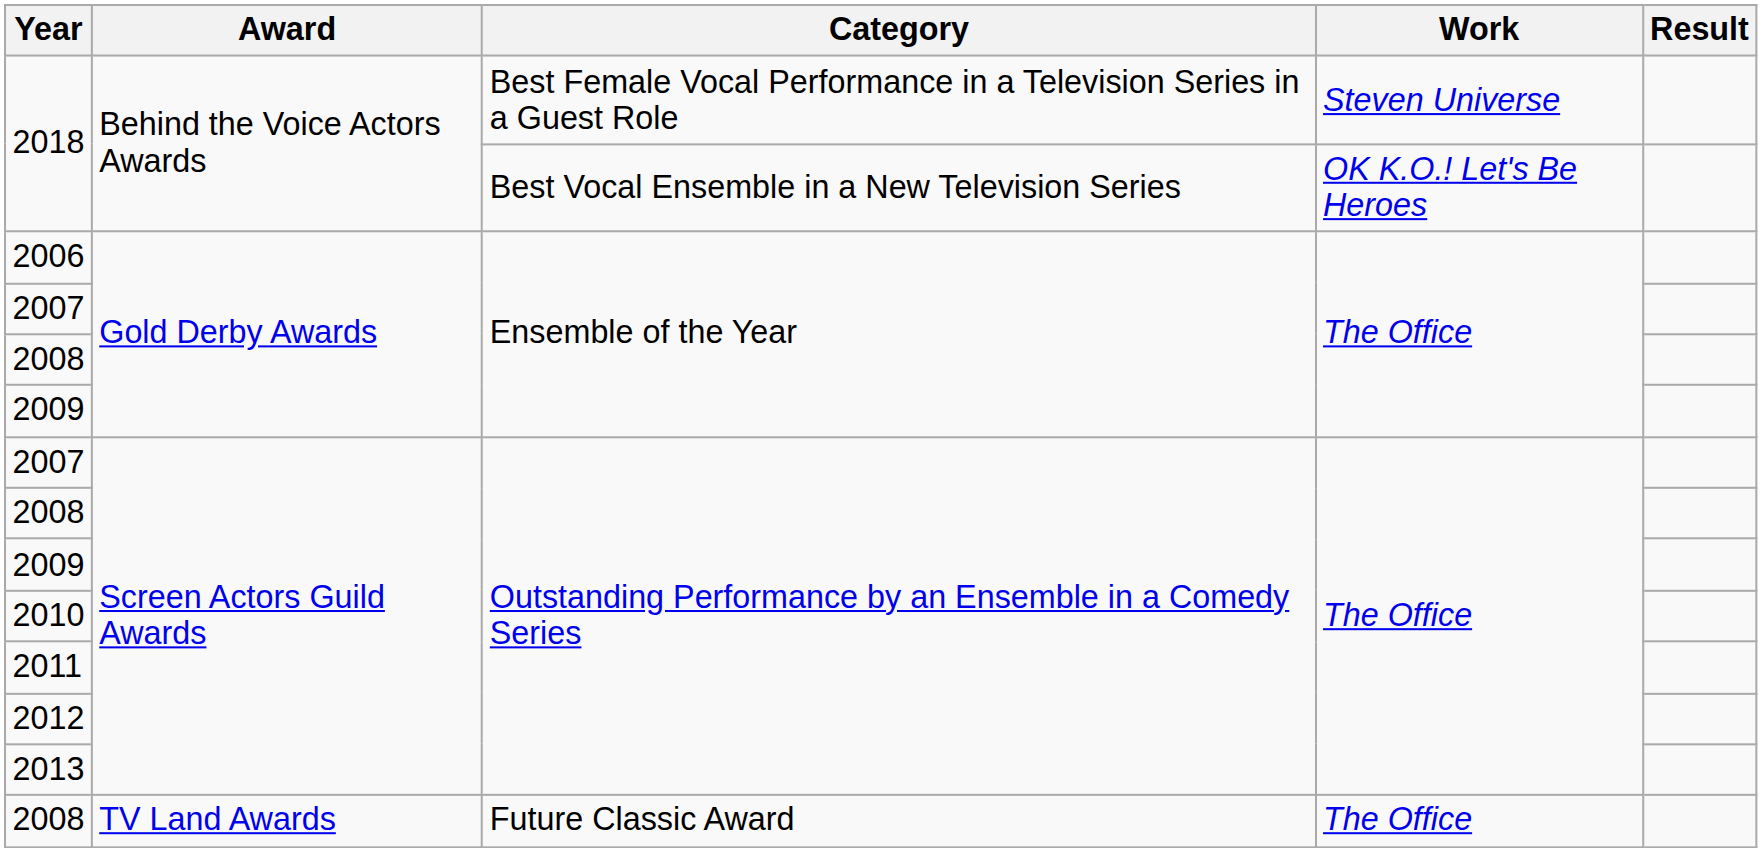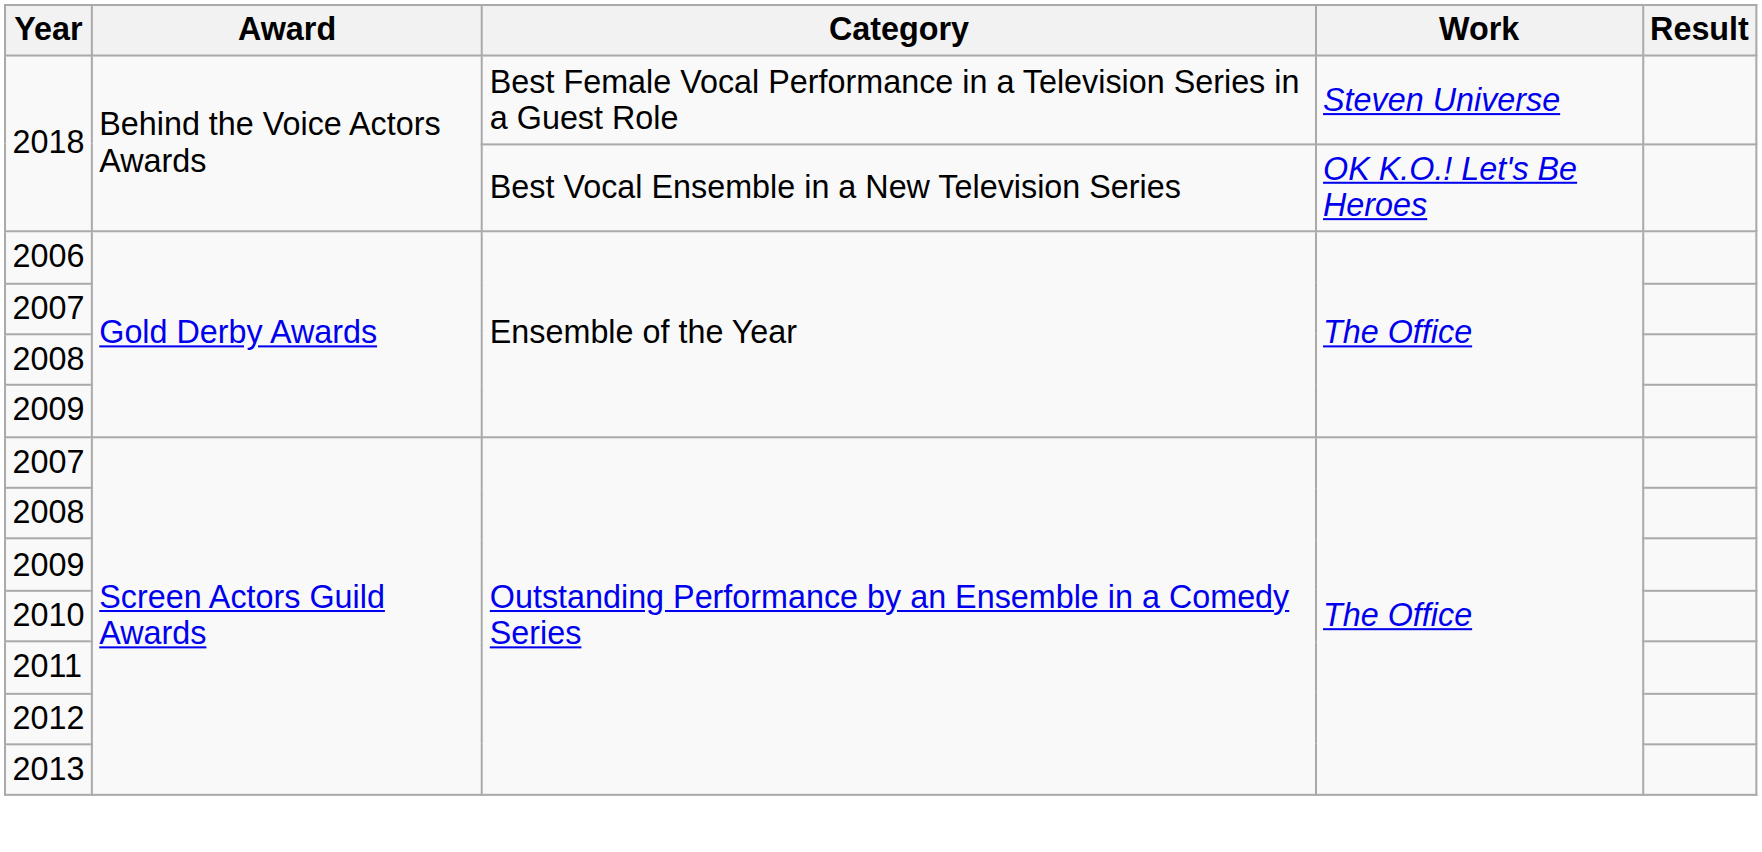 <table class="wikitable">
 <tr>
 <th>Year</th>
 <th>Award</th>
 <th>Category</th>
 <th>Work</th>
 <th>Result</th>
 </tr>
 <tr>
 <td rowspan="2">2018</td>
 <td rowspan="2">Behind the Voice Actors Awards</td>
 <td>Best Female Vocal Performance in a Television Series in a Guest Role</td>
 <td><em><a href='#'>Steven Universe</a></em></td>
 <td></td>
 </tr>
 <tr>
 <td>Best Vocal Ensemble in a New Television Series</td>
 <td><em><a href='#'>OK K.O.! Let's Be Heroes</a></em></td>
 <td></td>
 </tr>
 <tr>
 <td>2006</td>
 <td rowspan="4"><a href='#'>Gold Derby Awards</a></td>
 <td rowspan="4">Ensemble of the Year</td>
 <td rowspan="4"><a href='#'><em>The Office</em></a></td>
 <td></td>
 </tr>
 <tr>
 <td>2007</td>
 <td></td>
 </tr>
 <tr>
 <td>2008</td>
 <td></td>
 </tr>
 <tr>
 <td>2009</td>
 <td></td>
 </tr>
 <tr>
 <td>2007</td>
 <td rowspan="7"><a href='#'>Screen Actors Guild Awards</a></td>
 <td rowspan="7"><a href='#'>Outstanding Performance by an Ensemble in a Comedy Series</a></td>
 <td rowspan="7"><a href='#'><em>The Office</em></a></td>
 <td></td>
 </tr>
 <tr>
 <td>2008</td>
 <td></td>
 </tr>
 <tr>
 <td>2009</td>
 <td></td>
 </tr>
 <tr>
 <td>2010</td>
 <td></td>
 </tr>
 <tr>
 <td>2011</td>
 <td></td>
 </tr>
 <tr>
 <td>2012</td>
 <td></td>
 </tr>
 <tr>
 <td>2013</td>
 <td></td>
 </tr>
-<tr>
-<td>2008</td>
-<td><a href='#'>TV Land Awards</a></td>
-<td>Future Classic Award</td>
-<td><a href='#'><em>The Office</em></a></td>
-<td></td>
-</tr>
 </table>
